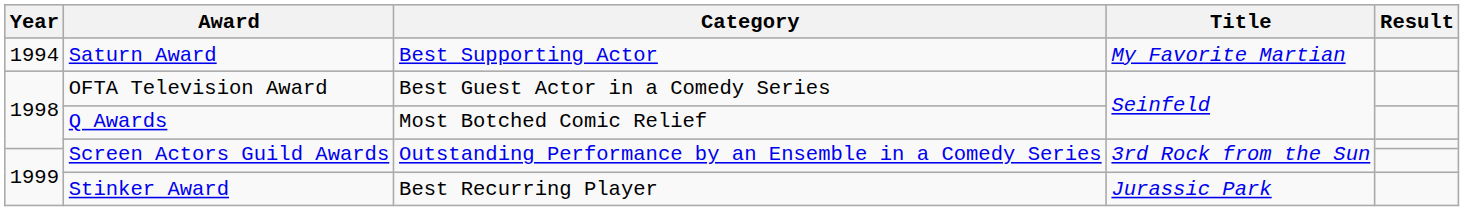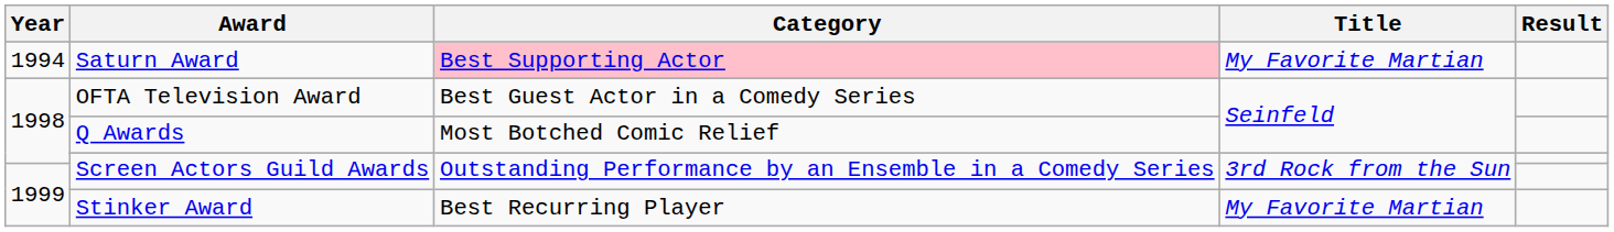 <table class="wikitable sortable">
 <tr>
 <th>Year</th>
 <th>Award</th>
 <th>Category</th>
 <th>Title</th>
 <th>Result</th>
 </tr>
 <tr>
 <td>1994</td>
 <td><a href='#'>Saturn Award</a></td>
-<td><a href='#'>Best Supporting Actor</a></td>
+<td style="background: pink;"><a href='#'>Best Supporting Actor</a></td>
 <td><em><a href='#'>My Favorite Martian</a></em></td>
 <td></td>
 </tr>
 <tr>
 <td rowspan="3">1998</td>
 <td>OFTA Television Award</td>
 <td>Best Guest Actor in a Comedy Series</td>
 <td rowspan="2"><em><a href='#'>Seinfeld</a></em></td>
 <td></td>
 </tr>
 <tr>
 <td><a href='#'>Q Awards</a></td>
 <td>Most Botched Comic Relief</td>
 <td></td>
 </tr>
 <tr>
 <td rowspan="2"><a href='#'>Screen Actors Guild Awards</a></td>
 <td rowspan="2"><a href='#'>Outstanding Performance by an Ensemble in a Comedy Series</a></td>
 <td rowspan="2"><em><a href='#'>3rd Rock from the Sun</a></em></td>
 <td></td>
 </tr>
 <tr>
 <td rowspan="2">1999</td>
 <td></td>
 </tr>
 <tr>
 <td><a href='#'>Stinker Award</a></td>
 <td>Best Recurring Player</td>
-<td><em><a href='#'>Jurassic Park</a></em></td>
+<td><em><a href='#'>My Favorite Martian</a></em></td>
 <td></td>
 </tr>
 </table>
